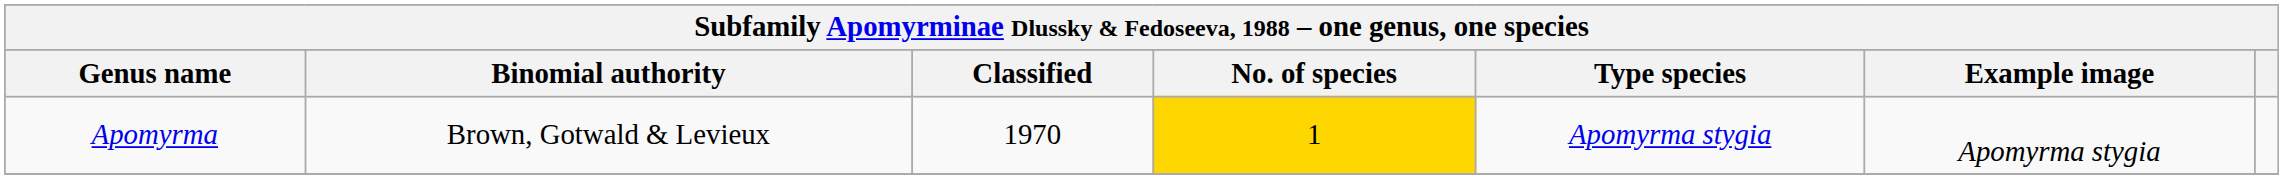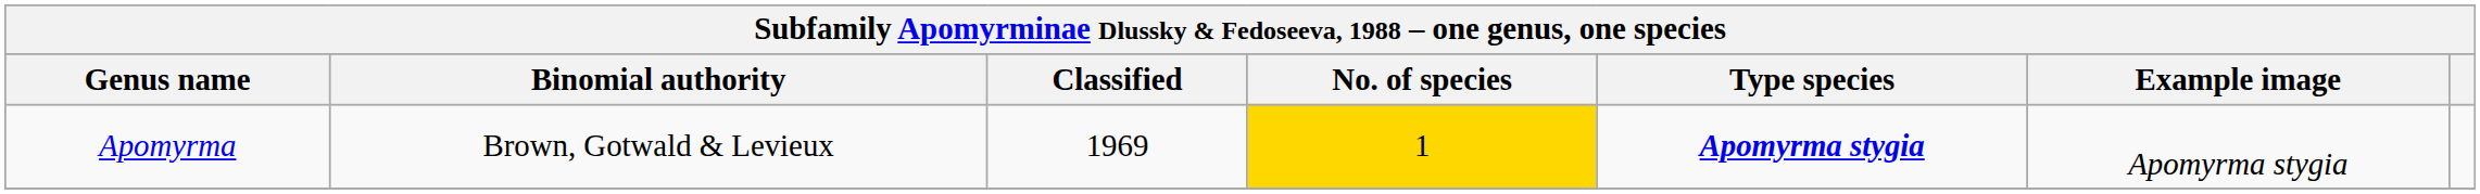 <table class="wikitable sortable" style="width:100%;text-align:center">
 <tr>
 <th colspan="100%" align="center" bgcolor=#d3d3a4>Subfamily <a href='#'>Apomyrminae</a> <small>Dlussky & Fedoseeva, 1988</small> – one genus, one species</th>
 </tr>
 <tr>
 <th>Genus name</th>
 <th>Binomial authority</th>
 <th>Classified</th>
 <th>No. of species</th>
 <th>Type species</th>
 <th class="unsortable">Example image</th>
 <th class="unsortable"></th>
 </tr>
 <tr>
 <td><em><a href='#'>Apomyrma</a></em></td>
 <td>Brown, Gotwald & Levieux</td>
-<td>1970</td>
+<td>1969</td>
 <td style="background: gold;">1</td>
-<td><em><a href='#'>Apomyrma stygia</a></em></td>
+<td><strong><em><a href='#'>Apomyrma stygia</a></em></strong></td>
 <td><br><em>Apomyrma stygia</em></td>
 <td></td>
 </tr>
 <tr>
 </tr>
 </table>
